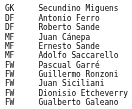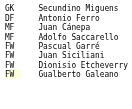 <table style="font-size:90%; margin:0.2em auto;" cellspacing="0" cellpadding="0">
 <tr>
 <th width="25"></th>
 <th width="25"></th>
 </tr>
 <tr>
 <td>GK</td>
 <td></td>
 <td> Secundino Miguens</td>
 </tr>
 <tr>
 <td>DF</td>
 <td></td>
 <td> Antonio Ferro</td>
 </tr>
 <tr>
-<td>DF</td>
-<td></td>
-<td> Roberto Sande</td>
-</tr>
-<tr>
 <td>MF</td>
 <td></td>
 <td> Juan Cánepa</td>
-</tr>
-<tr>
-<td>MF</td>
-<td></td>
-<td> Ernesto Sande</td>
 </tr>
 <tr>
 <td>MF</td>
 <td></td>
 <td> Adolfo Saccarello</td>
 </tr>
 <tr>
 <td>FW</td>
 <td></td>
 <td> Pascual Garré</td>
 </tr>
 <tr>
 <td>FW</td>
 <td></td>
-<td> Guillermo Ronzoni</td>
-</tr>
-<tr>
-<td>FW</td>
-<td></td>
 <td> Juan Siciliani</td>
 </tr>
 <tr>
 <td>FW</td>
 <td></td>
 <td> Dionisio Etcheverry</td>
 </tr>
 <tr>
-<td>FW</td>
+<td style="background: lightyellow;">FW</td>
 <td></td>
 <td> Gualberto Galeano</td>
 </tr>
 </table>
